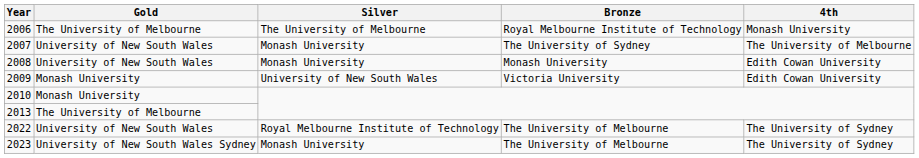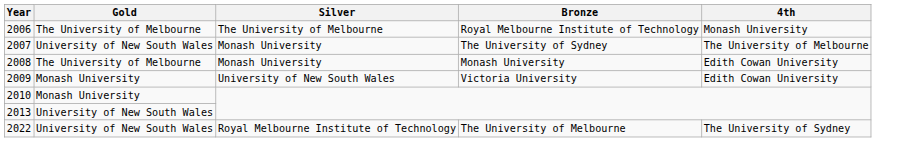 <table class="wikitable">
 <tr>
 <th>Year</th>
 <th>Gold</th>
 <th>Silver</th>
 <th>Bronze</th>
 <th>4th</th>
 </tr>
 <tr>
 <td>2006</td>
 <td>The University of Melbourne</td>
 <td>The University of Melbourne</td>
 <td>Royal Melbourne Institute of Technology</td>
 <td>Monash University</td>
 </tr>
 <tr>
 <td>2007</td>
 <td>University of New South Wales</td>
 <td>Monash University</td>
 <td>The University of Sydney</td>
 <td>The University of Melbourne</td>
 </tr>
 <tr>
 <td>2008</td>
-<td>University of New South Wales</td>
+<td>The University of Melbourne</td>
 <td>Monash University</td>
 <td>Monash University</td>
 <td>Edith Cowan University</td>
 </tr>
 <tr>
 <td>2009</td>
 <td>Monash University</td>
 <td>University of New South Wales</td>
 <td>Victoria University</td>
 <td>Edith Cowan University</td>
 </tr>
 <tr>
 <td>2010</td>
 <td>Monash University</td>
 </tr>
 <tr>
 <td>2013</td>
-<td>The University of Melbourne</td>
+<td>University of New South Wales</td>
 </tr>
 <tr>
 <td>2022</td>
 <td>University of New South Wales</td>
 <td>Royal Melbourne Institute of Technology</td>
 <td>The University of Melbourne</td>
 <td>The University of Sydney</td>
 </tr>
-<tr>
-<td>2023</td>
-<td>University of New South Wales Sydney</td>
-<td>Monash University</td>
-<td>The University of Melbourne</td>
-<td>The University of Sydney</td>
-</tr>
 </table>
